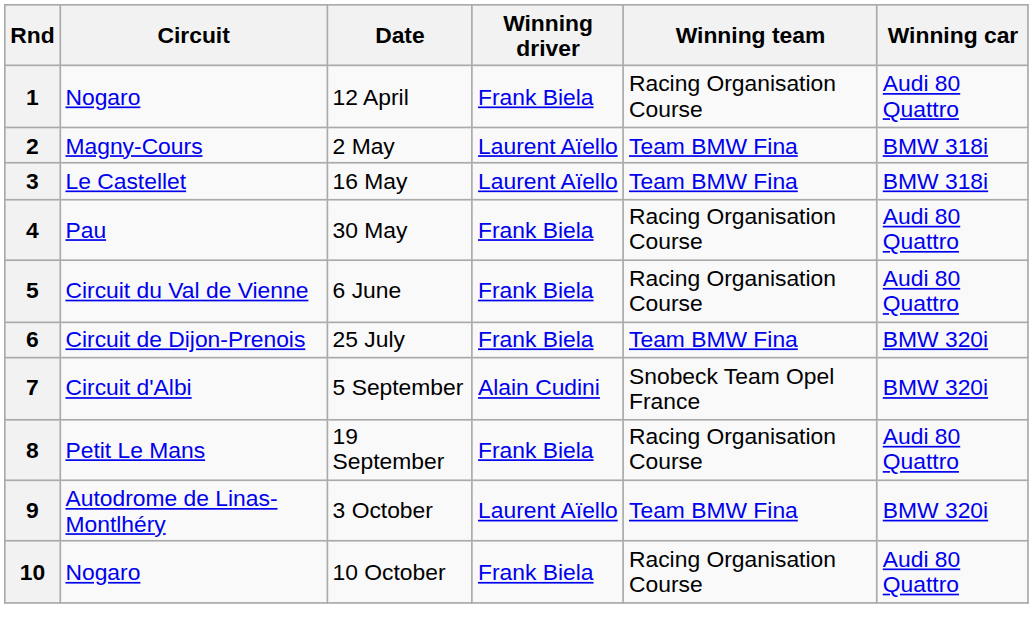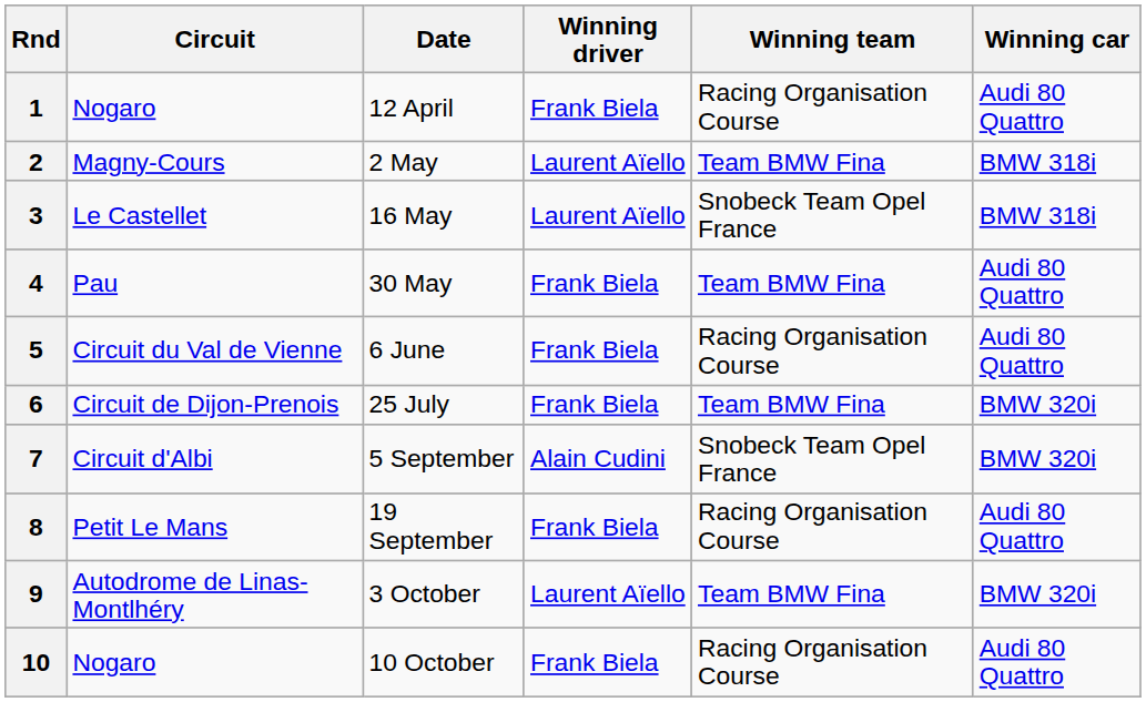 <table class="wikitable" style="font-size: 85%">
 <tr>
 <th>Rnd</th>
 <th>Circuit</th>
 <th>Date</th>
 <th>Winning driver</th>
 <th>Winning team</th>
 <th>Winning car</th>
 </tr>
 <tr>
 <th>1</th>
 <td><a href='#'> Nogaro</a></td>
 <td>12 April</td>
 <td> <a href='#'>Frank Biela</a></td>
 <td>Racing Organisation Course</td>
 <td><a href='#'>Audi 80 Quattro</a></td>
 </tr>
 <tr>
 <th>2</th>
 <td><a href='#'> Magny-Cours</a></td>
 <td>2 May</td>
 <td> <a href='#'>Laurent Aïello</a></td>
 <td><a href='#'>Team BMW Fina</a></td>
 <td><a href='#'>BMW 318i</a></td>
 </tr>
 <tr>
 <th>3</th>
 <td><a href='#'> Le Castellet</a></td>
 <td>16 May</td>
 <td> <a href='#'>Laurent Aïello</a></td>
-<td><a href='#'>Team BMW Fina</a></td>
+<td>Snobeck Team Opel France</td>
 <td><a href='#'>BMW 318i</a></td>
 </tr>
 <tr>
 <th>4</th>
 <td><a href='#'> Pau</a></td>
 <td>30 May</td>
 <td> <a href='#'>Frank Biela</a></td>
-<td>Racing Organisation Course</td>
+<td><a href='#'>Team BMW Fina</a></td>
 <td><a href='#'>Audi 80 Quattro</a></td>
 </tr>
 <tr>
 <th>5</th>
 <td><a href='#'>Circuit du Val de Vienne</a></td>
 <td>6 June</td>
 <td> <a href='#'>Frank Biela</a></td>
 <td>Racing Organisation Course</td>
 <td><a href='#'>Audi 80 Quattro</a></td>
 </tr>
 <tr>
 <th>6</th>
 <td><a href='#'>Circuit de Dijon-Prenois</a></td>
 <td>25 July</td>
 <td> <a href='#'>Frank Biela</a></td>
 <td><a href='#'>Team BMW Fina</a></td>
 <td><a href='#'>BMW 320i</a></td>
 </tr>
 <tr>
 <th>7</th>
 <td><a href='#'>Circuit d'Albi</a></td>
 <td>5 September</td>
 <td> <a href='#'>Alain Cudini</a></td>
 <td>Snobeck Team Opel France</td>
 <td><a href='#'>BMW 320i</a></td>
 </tr>
 <tr>
 <th>8</th>
 <td><a href='#'> Petit Le Mans</a></td>
 <td>19 September</td>
 <td> <a href='#'>Frank Biela</a></td>
 <td>Racing Organisation Course</td>
 <td><a href='#'>Audi 80 Quattro</a></td>
 </tr>
 <tr>
 <th>9</th>
 <td><a href='#'>Autodrome de Linas-Montlhéry</a></td>
 <td>3 October</td>
 <td> <a href='#'>Laurent Aïello</a></td>
 <td><a href='#'>Team BMW Fina</a></td>
 <td><a href='#'>BMW 320i</a></td>
 </tr>
 <tr>
 <th>10</th>
 <td><a href='#'> Nogaro</a></td>
 <td>10 October</td>
 <td> <a href='#'>Frank Biela</a></td>
 <td>Racing Organisation Course</td>
 <td><a href='#'>Audi 80 Quattro</a></td>
 </tr>
 </table>
